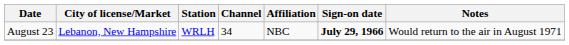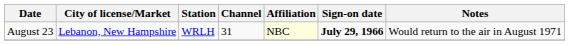 <table class="wikitable sortable">
 <tr>
 <th>Date</th>
 <th>City of license/Market</th>
 <th>Station</th>
 <th>Channel</th>
 <th>Affiliation</th>
 <th>Sign-on date</th>
 <th>Notes</th>
 </tr>
 <tr>
 <td>August 23</td>
 <td><a href='#'>Lebanon, New Hampshire</a></td>
 <td><a href='#'>WRLH</a></td>
-<td>34</td>
-<td>NBC</td>
+<td>31</td>
+<td style="background: lightyellow;">NBC</td>
 <td><strong>July 29, 1966</strong></td>
 <td>Would return to the air in August 1971</td>
 </tr>
 <tr>
 </tr>
 </table>
